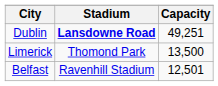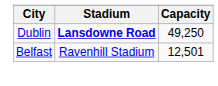 <table class="wikitable" style="text-align: center;float:right;">
 <tr>
 </tr>
 <tr>
 <th>City</th>
 <th>Stadium</th>
 <th>Capacity</th>
 </tr>
 <tr>
 <td> <a href='#'>Dublin</a></td>
 <td><strong><a href='#'>Lansdowne Road</a></strong></td>
-<td>49,251</td>
-</tr>
-<tr>
-<td> <a href='#'>Limerick</a></td>
-<td><a href='#'>Thomond Park</a></td>
-<td>13,500</td>
+<td>49,250</td>
 </tr>
 <tr>
 <td> <a href='#'>Belfast</a></td>
 <td><a href='#'>Ravenhill Stadium</a></td>
 <td>12,501</td>
 </tr>
 </table>
